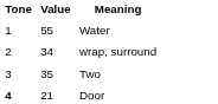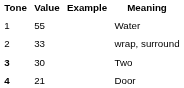 <table align=center=1 cellpadding="5">
 <tr>
 <th>Tone</th>
 <th>Value</th>
+<th>Example</th>
 <th>Meaning</th>
 </tr>
 <tr>
 <td>1</td>
 <td>55</td>
+<td></td>
 <td>Water</td>
 </tr>
 <tr>
 <td>2</td>
-<td>34</td>
+<td>33</td>
+<td></td>
 <td>wrap, surround</td>
 </tr>
 <tr>
-<td>3</td>
-<td>35</td>
+<td><strong>3</strong></td>
+<td>30</td>
+<td></td>
 <td>Two</td>
 </tr>
 <tr>
 <td><strong>4</strong></td>
 <td>21</td>
+<td></td>
 <td>Door</td>
 </tr>
 </table>
